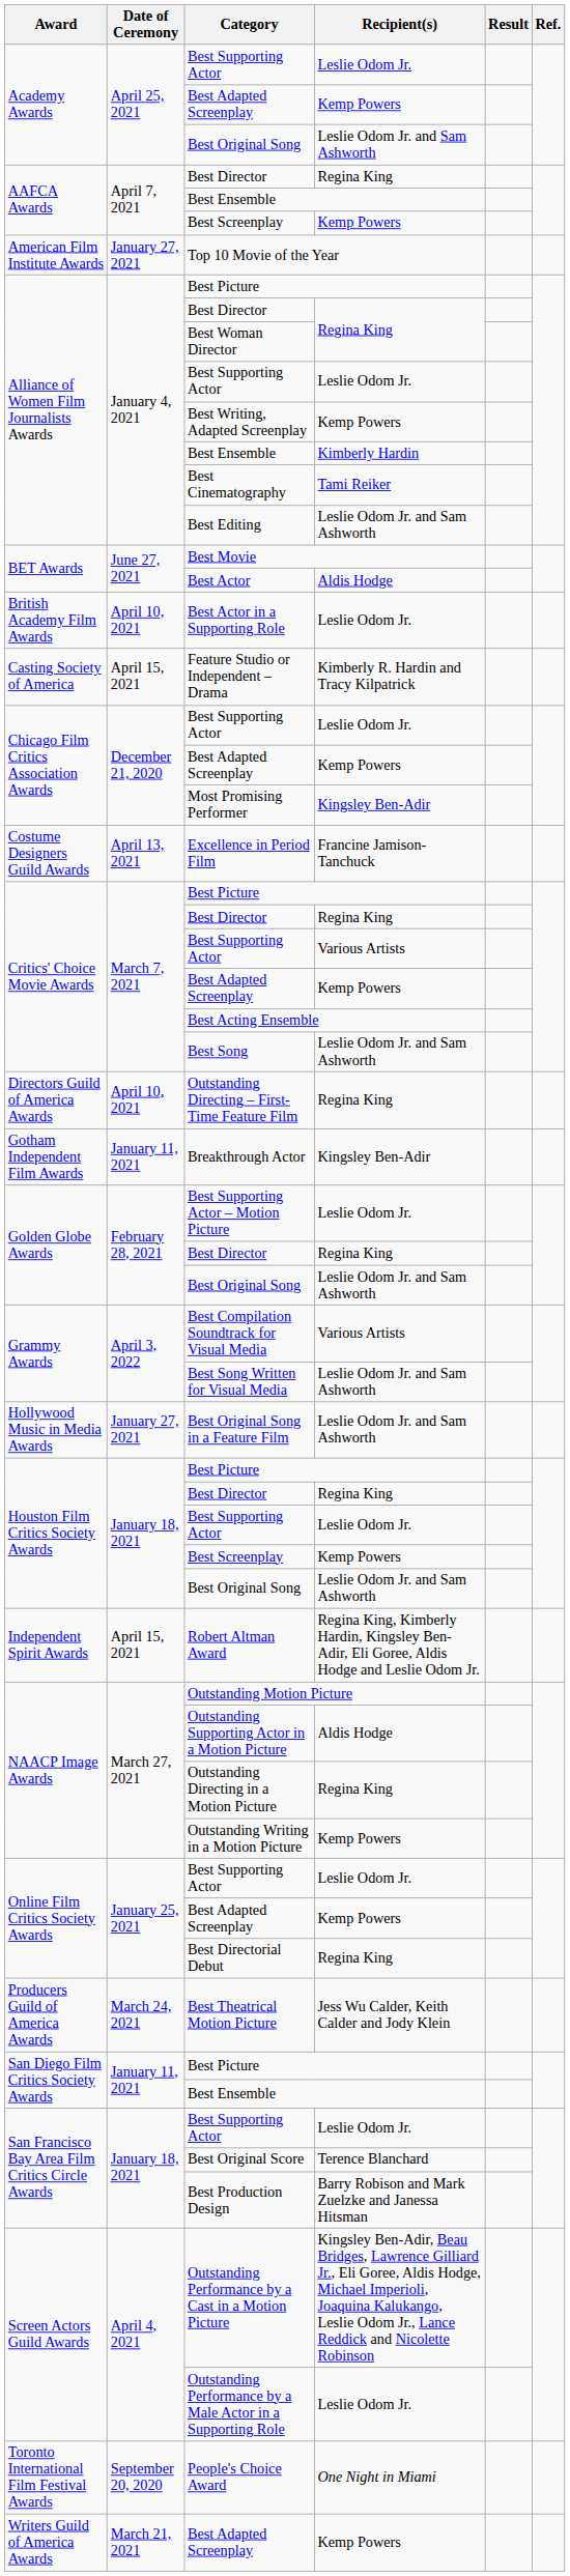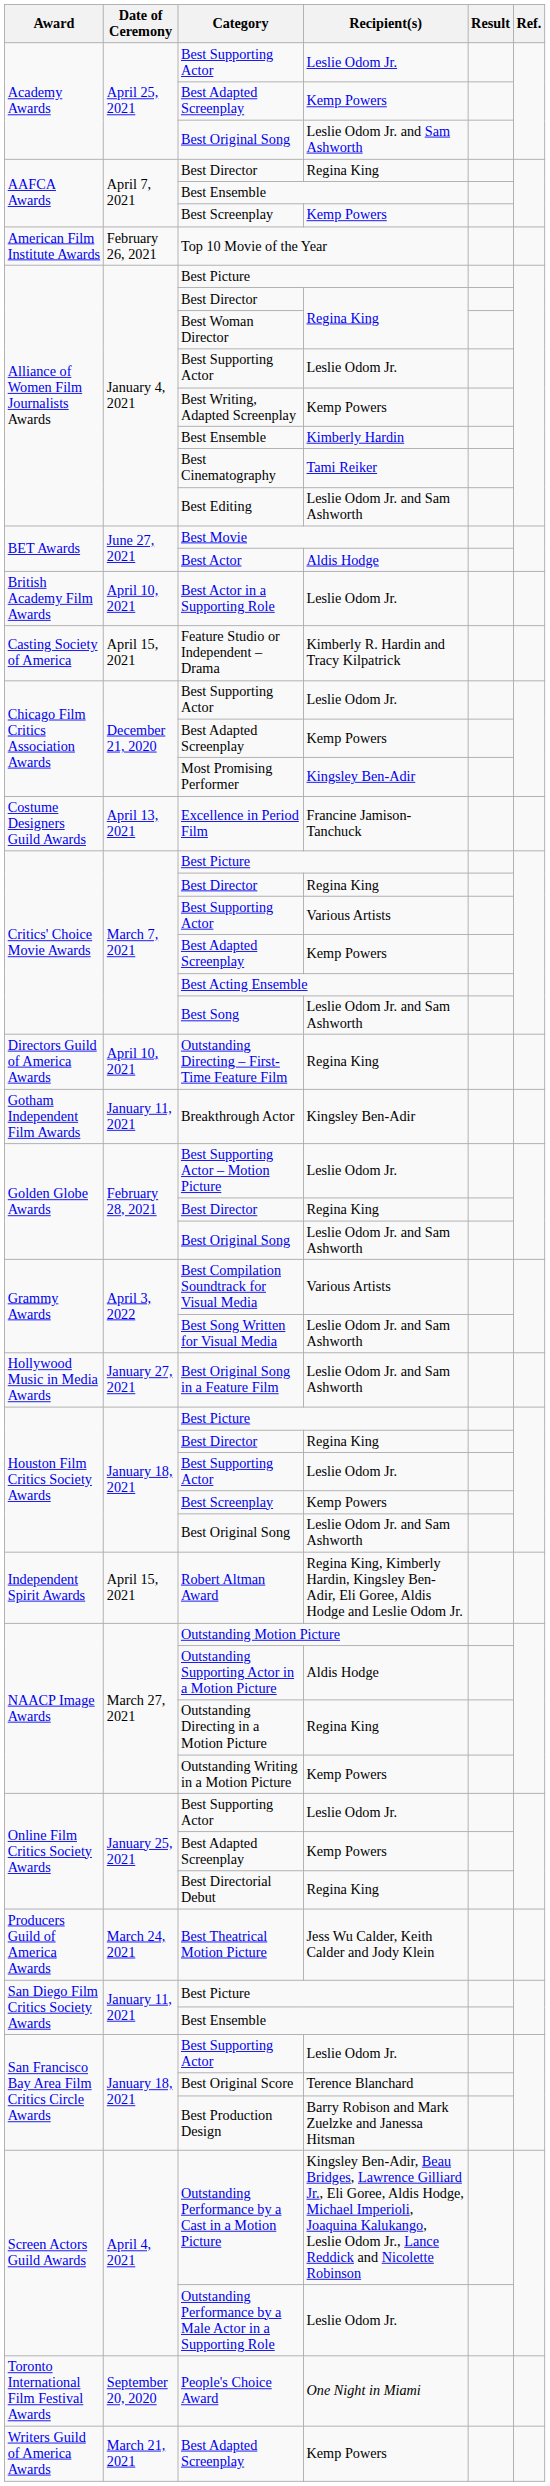 <table class="wikitable sortable">
 <tr>
 <th>Award</th>
 <th>Date of Ceremony</th>
 <th>Category</th>
 <th>Recipient(s)</th>
 <th>Result</th>
 <th>Ref.</th>
 </tr>
 <tr>
 <td rowspan="3"><a href='#'>Academy Awards</a></td>
 <td rowspan="3"><a href='#'>April 25, 2021</a></td>
 <td><a href='#'>Best Supporting Actor</a></td>
 <td><a href='#'>Leslie Odom Jr.</a></td>
 <td></td>
 <td rowspan="3"></td>
 </tr>
 <tr>
 <td><a href='#'>Best Adapted Screenplay</a></td>
 <td><a href='#'>Kemp Powers</a></td>
 <td></td>
 </tr>
 <tr>
 <td><a href='#'>Best Original Song</a></td>
 <td>Leslie Odom Jr. and <a href='#'>Sam Ashworth</a></td>
 <td></td>
 </tr>
 <tr>
 <td rowspan="3"><a href='#'>AAFCA Awards</a></td>
 <td rowspan="3">April 7, 2021</td>
 <td>Best Director</td>
 <td>Regina King</td>
 <td></td>
 <td rowspan="3"></td>
 </tr>
 <tr>
 <td colspan="2">Best Ensemble</td>
 <td></td>
 </tr>
 <tr>
 <td>Best Screenplay</td>
 <td><a href='#'>Kemp Powers</a></td>
 <td></td>
 </tr>
 <tr>
 <td><a href='#'>American Film Institute Awards</a></td>
-<td><a href='#'>January 27, 2021</a></td>
+<td>February 26, 2021</td>
 <td colspan="2">Top 10 Movie of the Year</td>
 <td></td>
 <td></td>
 </tr>
 <tr>
 <td rowspan="8"><a href='#'>Alliance of Women Film Journalists</a> Awards</td>
 <td rowspan="8">January 4, 2021</td>
 <td colspan="2">Best Picture</td>
 <td></td>
 <td rowspan="8"></td>
 </tr>
 <tr>
 <td>Best Director</td>
 <td rowspan="2"><a href='#'>Regina King</a></td>
 <td></td>
 </tr>
 <tr>
 <td>Best Woman Director</td>
 <td></td>
 </tr>
 <tr>
 <td>Best Supporting Actor</td>
 <td>Leslie Odom Jr.</td>
 <td></td>
 </tr>
 <tr>
 <td>Best Writing, Adapted Screenplay</td>
 <td>Kemp Powers</td>
 <td></td>
 </tr>
 <tr>
 <td>Best Ensemble</td>
 <td><a href='#'>Kimberly Hardin</a></td>
 <td></td>
 </tr>
 <tr>
 <td>Best Cinematography</td>
 <td><a href='#'>Tami Reiker</a></td>
 <td></td>
 </tr>
 <tr>
 <td>Best Editing</td>
 <td>Leslie Odom Jr. and Sam Ashworth</td>
 <td></td>
 </tr>
 <tr>
 <td rowspan="2"><a href='#'>BET Awards</a></td>
 <td rowspan="2"><a href='#'>June 27, 2021</a></td>
 <td colspan="2"><a href='#'>Best Movie</a></td>
 <td></td>
 <td rowspan="2"></td>
 </tr>
 <tr>
 <td><a href='#'>Best Actor</a></td>
 <td><a href='#'>Aldis Hodge</a></td>
 <td></td>
 </tr>
 <tr>
 <td><a href='#'>British Academy Film Awards</a></td>
 <td><a href='#'>April 10, 2021</a></td>
 <td><a href='#'>Best Actor in a Supporting Role</a></td>
 <td>Leslie Odom Jr.</td>
 <td></td>
 <td></td>
 </tr>
 <tr>
 <td><a href='#'>Casting Society of America</a></td>
 <td>April 15, 2021</td>
 <td>Feature Studio or Independent – Drama</td>
 <td>Kimberly R. Hardin and Tracy Kilpatrick</td>
 <td></td>
 <td></td>
 </tr>
 <tr>
 <td rowspan="3"><a href='#'>Chicago Film Critics Association Awards</a></td>
 <td rowspan="3"><a href='#'>December 21, 2020</a></td>
 <td>Best Supporting Actor</td>
 <td>Leslie Odom Jr.</td>
 <td></td>
 <td rowspan="3"></td>
 </tr>
 <tr>
 <td>Best Adapted Screenplay</td>
 <td>Kemp Powers</td>
 <td></td>
 </tr>
 <tr>
 <td>Most Promising Performer</td>
 <td><a href='#'>Kingsley Ben-Adir</a></td>
 <td></td>
 </tr>
 <tr>
 <td><a href='#'>Costume Designers Guild Awards</a></td>
 <td><a href='#'>April 13, 2021</a></td>
 <td><a href='#'>Excellence in Period Film</a></td>
 <td>Francine Jamison-Tanchuck</td>
 <td></td>
 <td></td>
 </tr>
 <tr>
 <td rowspan="6"><a href='#'>Critics' Choice Movie Awards</a></td>
 <td rowspan="6"><a href='#'>March 7, 2021</a></td>
 <td colspan="2"><a href='#'>Best Picture</a></td>
 <td></td>
 <td rowspan="6"></td>
 </tr>
 <tr>
 <td><a href='#'>Best Director</a></td>
 <td>Regina King</td>
 <td></td>
 </tr>
 <tr>
 <td><a href='#'>Best Supporting Actor</a></td>
 <td>Various Artists</td>
 <td></td>
 </tr>
 <tr>
 <td><a href='#'>Best Adapted Screenplay</a></td>
 <td>Kemp Powers</td>
 <td></td>
 </tr>
 <tr>
 <td colspan="2"><a href='#'>Best Acting Ensemble</a></td>
 <td></td>
 </tr>
 <tr>
 <td><a href='#'>Best Song</a></td>
 <td>Leslie Odom Jr. and Sam Ashworth</td>
 <td></td>
 </tr>
 <tr>
 <td><a href='#'>Directors Guild of America Awards</a></td>
 <td><a href='#'>April 10, 2021</a></td>
 <td><a href='#'>Outstanding Directing – First-Time Feature Film</a></td>
 <td>Regina King</td>
 <td></td>
 <td></td>
 </tr>
 <tr>
 <td><a href='#'>Gotham Independent Film Awards</a></td>
 <td><a href='#'>January 11, 2021</a></td>
 <td>Breakthrough Actor</td>
 <td>Kingsley Ben-Adir</td>
 <td></td>
 <td></td>
 </tr>
 <tr>
 <td rowspan="3"><a href='#'>Golden Globe Awards</a></td>
 <td rowspan="3"><a href='#'>February 28, 2021</a></td>
 <td><a href='#'>Best Supporting Actor – Motion Picture</a></td>
 <td>Leslie Odom Jr.</td>
 <td></td>
 <td rowspan="3"></td>
 </tr>
 <tr>
 <td><a href='#'>Best Director</a></td>
 <td>Regina King</td>
 <td></td>
 </tr>
 <tr>
 <td><a href='#'>Best Original Song</a></td>
 <td>Leslie Odom Jr. and Sam Ashworth</td>
 <td></td>
 </tr>
 <tr>
 <td rowspan="2"><a href='#'>Grammy Awards</a></td>
 <td rowspan="2"><a href='#'>April 3, 2022</a></td>
 <td><a href='#'>Best Compilation Soundtrack for Visual Media</a></td>
 <td>Various Artists</td>
 <td></td>
 <td rowspan="2"></td>
 </tr>
 <tr>
 <td><a href='#'>Best Song Written for Visual Media</a></td>
 <td>Leslie Odom Jr. and Sam Ashworth</td>
 <td></td>
 </tr>
 <tr>
 <td><a href='#'>Hollywood Music in Media Awards</a></td>
 <td><a href='#'>January 27, 2021</a></td>
 <td><a href='#'>Best Original Song in a Feature Film</a></td>
 <td>Leslie Odom Jr. and Sam Ashworth</td>
 <td></td>
 <td></td>
 </tr>
 <tr>
 <td rowspan="5"><a href='#'>Houston Film Critics Society Awards</a></td>
 <td rowspan="5"><a href='#'>January 18, 2021</a></td>
 <td colspan="2"><a href='#'>Best Picture</a></td>
 <td></td>
 <td rowspan="5"></td>
 </tr>
 <tr>
 <td><a href='#'>Best Director</a></td>
 <td>Regina King</td>
 <td></td>
 </tr>
 <tr>
 <td><a href='#'>Best Supporting Actor</a></td>
 <td>Leslie Odom Jr.</td>
 <td></td>
 </tr>
 <tr>
 <td><a href='#'>Best Screenplay</a></td>
 <td>Kemp Powers</td>
 <td></td>
 </tr>
 <tr>
 <td>Best Original Song</td>
 <td>Leslie Odom Jr. and Sam Ashworth</td>
 <td></td>
 </tr>
 <tr>
 <td rowspan="1"><a href='#'>Independent Spirit Awards</a></td>
 <td>April 15, 2021</td>
 <td colspan="1"><a href='#'>Robert Altman Award</a></td>
 <td>Regina King, Kimberly Hardin, Kingsley Ben-Adir, Eli Goree, Aldis Hodge and Leslie Odom Jr.</td>
 <td></td>
 <td rows[pan="3"></td>
 </tr>
 <tr>
 <td rowspan="4"><a href='#'>NAACP Image Awards</a></td>
 <td rowspan="4">March 27, 2021</td>
 <td colspan="2"><a href='#'>Outstanding Motion Picture</a></td>
 <td></td>
 <td rowspan="4"></td>
 </tr>
 <tr>
 <td><a href='#'>Outstanding Supporting Actor in a Motion Picture</a></td>
 <td>Aldis Hodge</td>
 <td></td>
 </tr>
 <tr>
 <td>Outstanding Directing in a Motion Picture</td>
 <td>Regina King</td>
 <td></td>
 </tr>
 <tr>
 <td>Outstanding Writing in a Motion Picture</td>
 <td>Kemp Powers</td>
 <td></td>
 </tr>
 <tr>
 <td rowspan="3"><a href='#'>Online Film Critics Society Awards</a></td>
 <td rowspan="3"><a href='#'>January 25, 2021</a></td>
 <td>Best Supporting Actor</td>
 <td>Leslie Odom Jr.</td>
 <td></td>
 <td rowspan="3"></td>
 </tr>
 <tr>
 <td>Best Adapted Screenplay</td>
 <td>Kemp Powers</td>
 <td></td>
 </tr>
 <tr>
 <td>Best Directorial Debut</td>
 <td>Regina King</td>
 <td></td>
 </tr>
 <tr>
 <td><a href='#'>Producers Guild of America Awards</a></td>
 <td><a href='#'>March 24, 2021</a></td>
 <td><a href='#'>Best Theatrical Motion Picture</a></td>
 <td>Jess Wu Calder, Keith Calder and Jody Klein</td>
 <td></td>
 <td></td>
 </tr>
 <tr>
 <td rowspan="2"><a href='#'>San Diego Film Critics Society Awards</a></td>
 <td rowspan="2"><a href='#'>January 11, 2021</a></td>
 <td colspan="2">Best Picture</td>
 <td></td>
 <td rowspan="2"></td>
 </tr>
 <tr>
 <td colspan="2">Best Ensemble</td>
 <td></td>
 </tr>
 <tr>
 <td rowspan="3"><a href='#'>San Francisco Bay Area Film Critics Circle Awards</a></td>
 <td rowspan="3"><a href='#'>January 18, 2021</a></td>
 <td><a href='#'>Best Supporting Actor</a></td>
 <td>Leslie Odom Jr.</td>
 <td></td>
 <td rowspan="3"></td>
 </tr>
 <tr>
 <td>Best Original Score</td>
 <td>Terence Blanchard</td>
 <td></td>
 </tr>
 <tr>
 <td>Best Production Design</td>
 <td>Barry Robison and Mark Zuelzke and Janessa Hitsman</td>
 <td></td>
 </tr>
 <tr>
 <td rowspan="2"><a href='#'>Screen Actors Guild Awards</a></td>
 <td rowspan="2"><a href='#'>April 4, 2021</a></td>
 <td><a href='#'>Outstanding Performance by a Cast in a Motion Picture</a></td>
 <td>Kingsley Ben-Adir, <a href='#'>Beau Bridges</a>, <a href='#'>Lawrence Gilliard Jr.</a>, Eli Goree, Aldis Hodge, <a href='#'>Michael Imperioli</a>, <a href='#'>Joaquina Kalukango</a>, Leslie Odom Jr., <a href='#'>Lance Reddick</a> and <a href='#'>Nicolette Robinson</a></td>
 <td></td>
 <td rowspan="2"></td>
 </tr>
 <tr>
 <td><a href='#'>Outstanding Performance by a Male Actor in a Supporting Role</a></td>
 <td>Leslie Odom Jr.</td>
 <td></td>
 </tr>
 <tr>
 <td><a href='#'>Toronto International Film Festival Awards</a></td>
 <td><a href='#'>September 20, 2020</a></td>
 <td><a href='#'>People's Choice Award</a></td>
 <td><em>One Night in Miami</em></td>
 <td></td>
 <td></td>
 </tr>
 <tr>
 <td><a href='#'>Writers Guild of America Awards</a></td>
 <td><a href='#'>March 21, 2021</a></td>
 <td><a href='#'>Best Adapted Screenplay</a></td>
 <td>Kemp Powers</td>
 <td></td>
 <td></td>
 </tr>
 </table>
